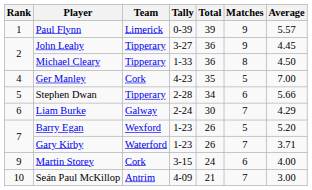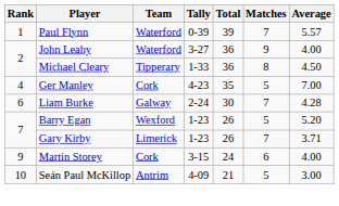 <table class="wikitable">
 <tr>
 <th>Rank</th>
 <th>Player</th>
 <th>Team</th>
 <th>Tally</th>
 <th>Total</th>
 <th>Matches</th>
 <th>Average</th>
 </tr>
 <tr>
 <td rowspan=1 align=center>1</td>
 <td><a href='#'>Paul Flynn</a></td>
-<td><a href='#'>Limerick</a></td>
+<td><a href='#'>Waterford</a></td>
 <td align=center>0-39</td>
 <td align=center>39</td>
-<td align=center>9</td>
+<td align=center>7</td>
 <td align=center>5.57</td>
 </tr>
 <tr>
 <td rowspan=2 align=center>2</td>
 <td><a href='#'>John Leahy</a></td>
-<td><a href='#'>Tipperary</a></td>
+<td><a href='#'>Waterford</a></td>
 <td align=center>3-27</td>
 <td align=center>36</td>
 <td align=center>9</td>
-<td align=center>4.45</td>
+<td align=center>4.00</td>
 </tr>
 <tr>
 <td><a href='#'>Michael Cleary</a></td>
 <td><a href='#'>Tipperary</a></td>
 <td align=center>1-33</td>
 <td align=center>36</td>
 <td align=center>8</td>
 <td align=center>4.50</td>
 </tr>
 <tr>
 <td rowspan=1 align=center>4</td>
 <td><a href='#'>Ger Manley</a></td>
 <td><a href='#'>Cork</a></td>
 <td align=center>4-23</td>
 <td align=center>35</td>
 <td align=center>5</td>
 <td align=center>7.00</td>
 </tr>
 <tr>
-<td rowspan=1 align=center>5</td>
-<td>Stephen Dwan</td>
-<td><a href='#'>Tipperary</a></td>
-<td align=center>2-28</td>
-<td align=center>34</td>
-<td align=center>6</td>
-<td align=center>5.66</td>
-</tr>
-<tr>
 <td rowspan=1 align=center>6</td>
 <td><a href='#'>Liam Burke</a></td>
 <td><a href='#'>Galway</a></td>
 <td align=center>2-24</td>
 <td align=center>30</td>
 <td align=center>7</td>
-<td align=center>4.29</td>
+<td align=center>4.28</td>
 </tr>
 <tr>
 <td rowspan=2 align=center>7</td>
 <td><a href='#'>Barry Egan</a></td>
 <td><a href='#'>Wexford</a></td>
 <td align=center>1-23</td>
 <td align=center>26</td>
 <td align=center>5</td>
 <td align=center>5.20</td>
 </tr>
 <tr>
 <td><a href='#'>Gary Kirby</a></td>
-<td><a href='#'>Waterford</a></td>
+<td><a href='#'>Limerick</a></td>
 <td align=center>1-23</td>
 <td align=center>26</td>
 <td align=center>7</td>
 <td align=center>3.71</td>
 </tr>
 <tr>
 <td rowspan=1 align=center>9</td>
 <td><a href='#'>Martin Storey</a></td>
 <td><a href='#'>Cork</a></td>
 <td align=center>3-15</td>
 <td align=center>24</td>
 <td align=center>6</td>
 <td align=center>4.00</td>
 </tr>
 <tr>
 <td rowspan=1 align=center>10</td>
 <td>Seán Paul McKillop</td>
 <td><a href='#'>Antrim</a></td>
 <td align=center>4-09</td>
 <td align=center>21</td>
-<td align=center>7</td>
+<td align=center>5</td>
 <td align=center>3.00</td>
 </tr>
 </table>
